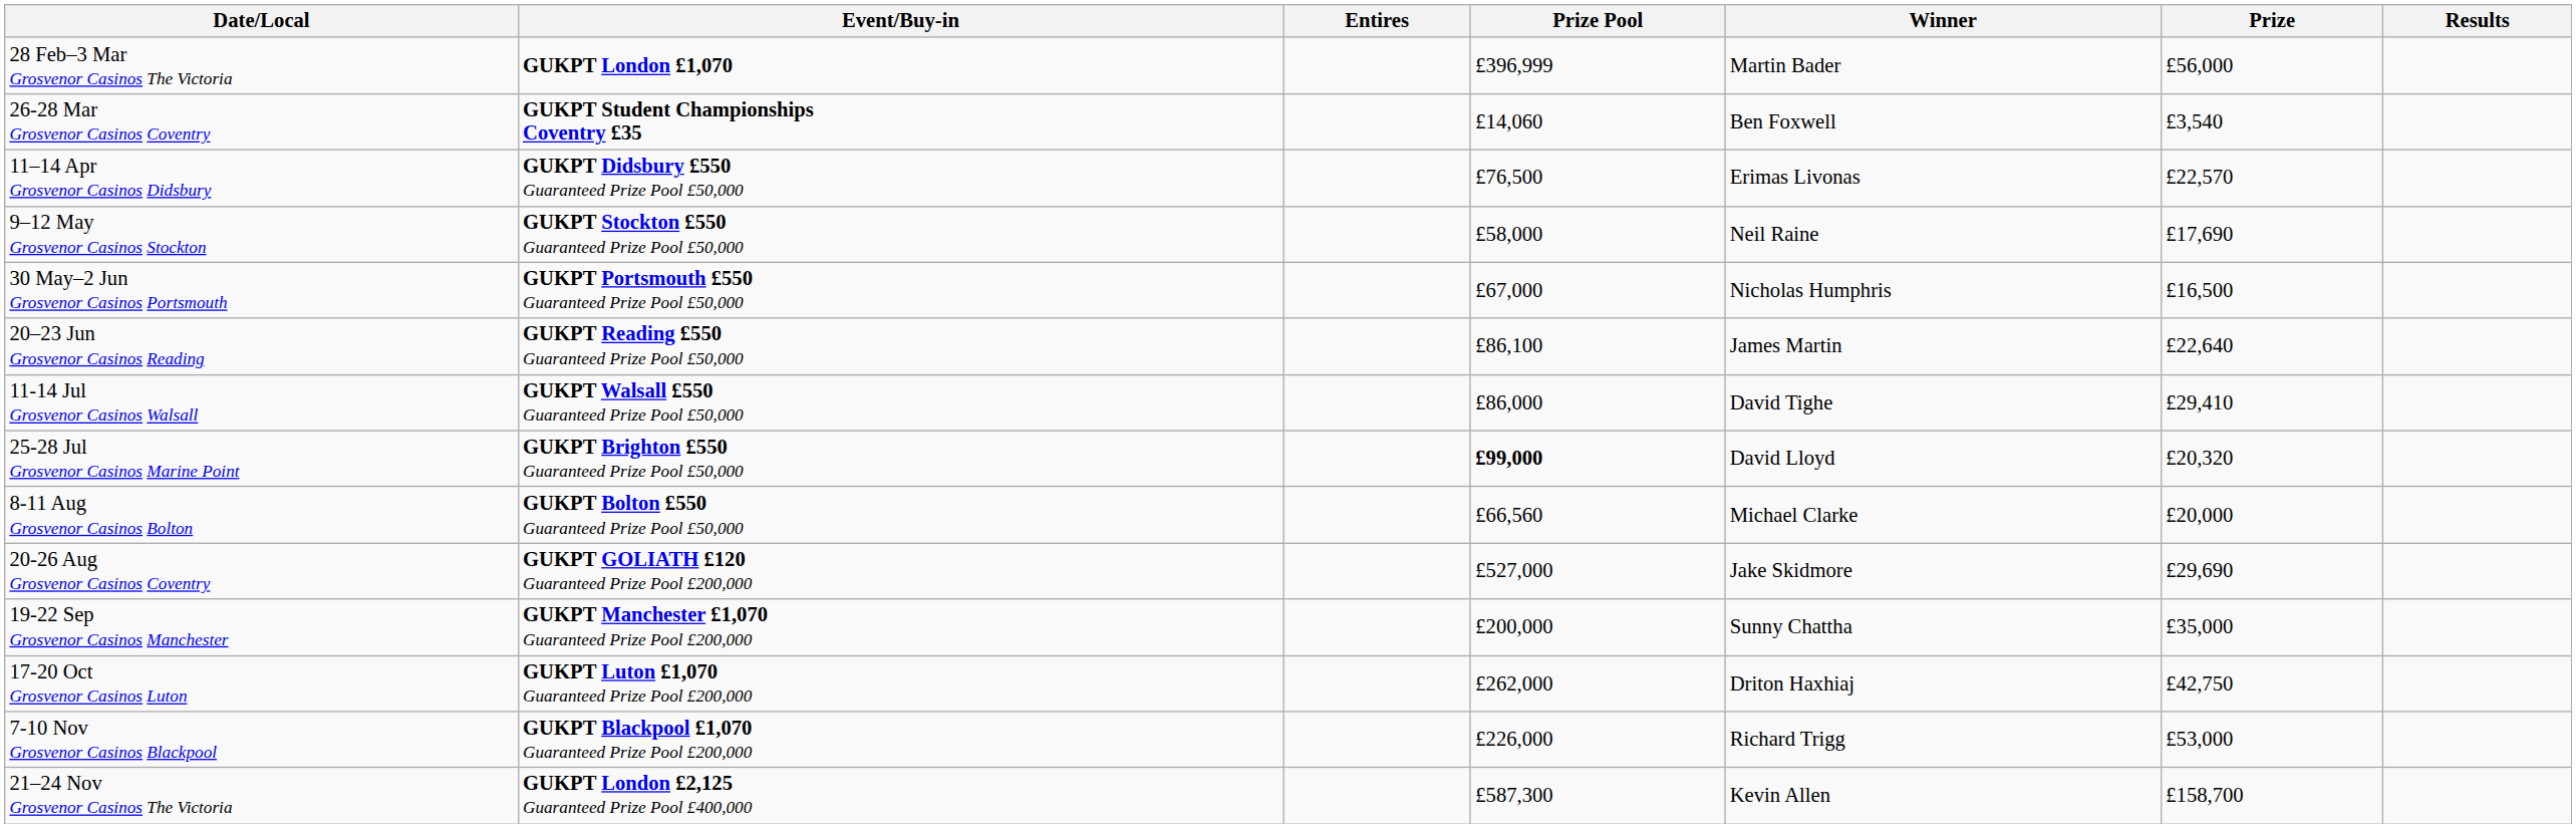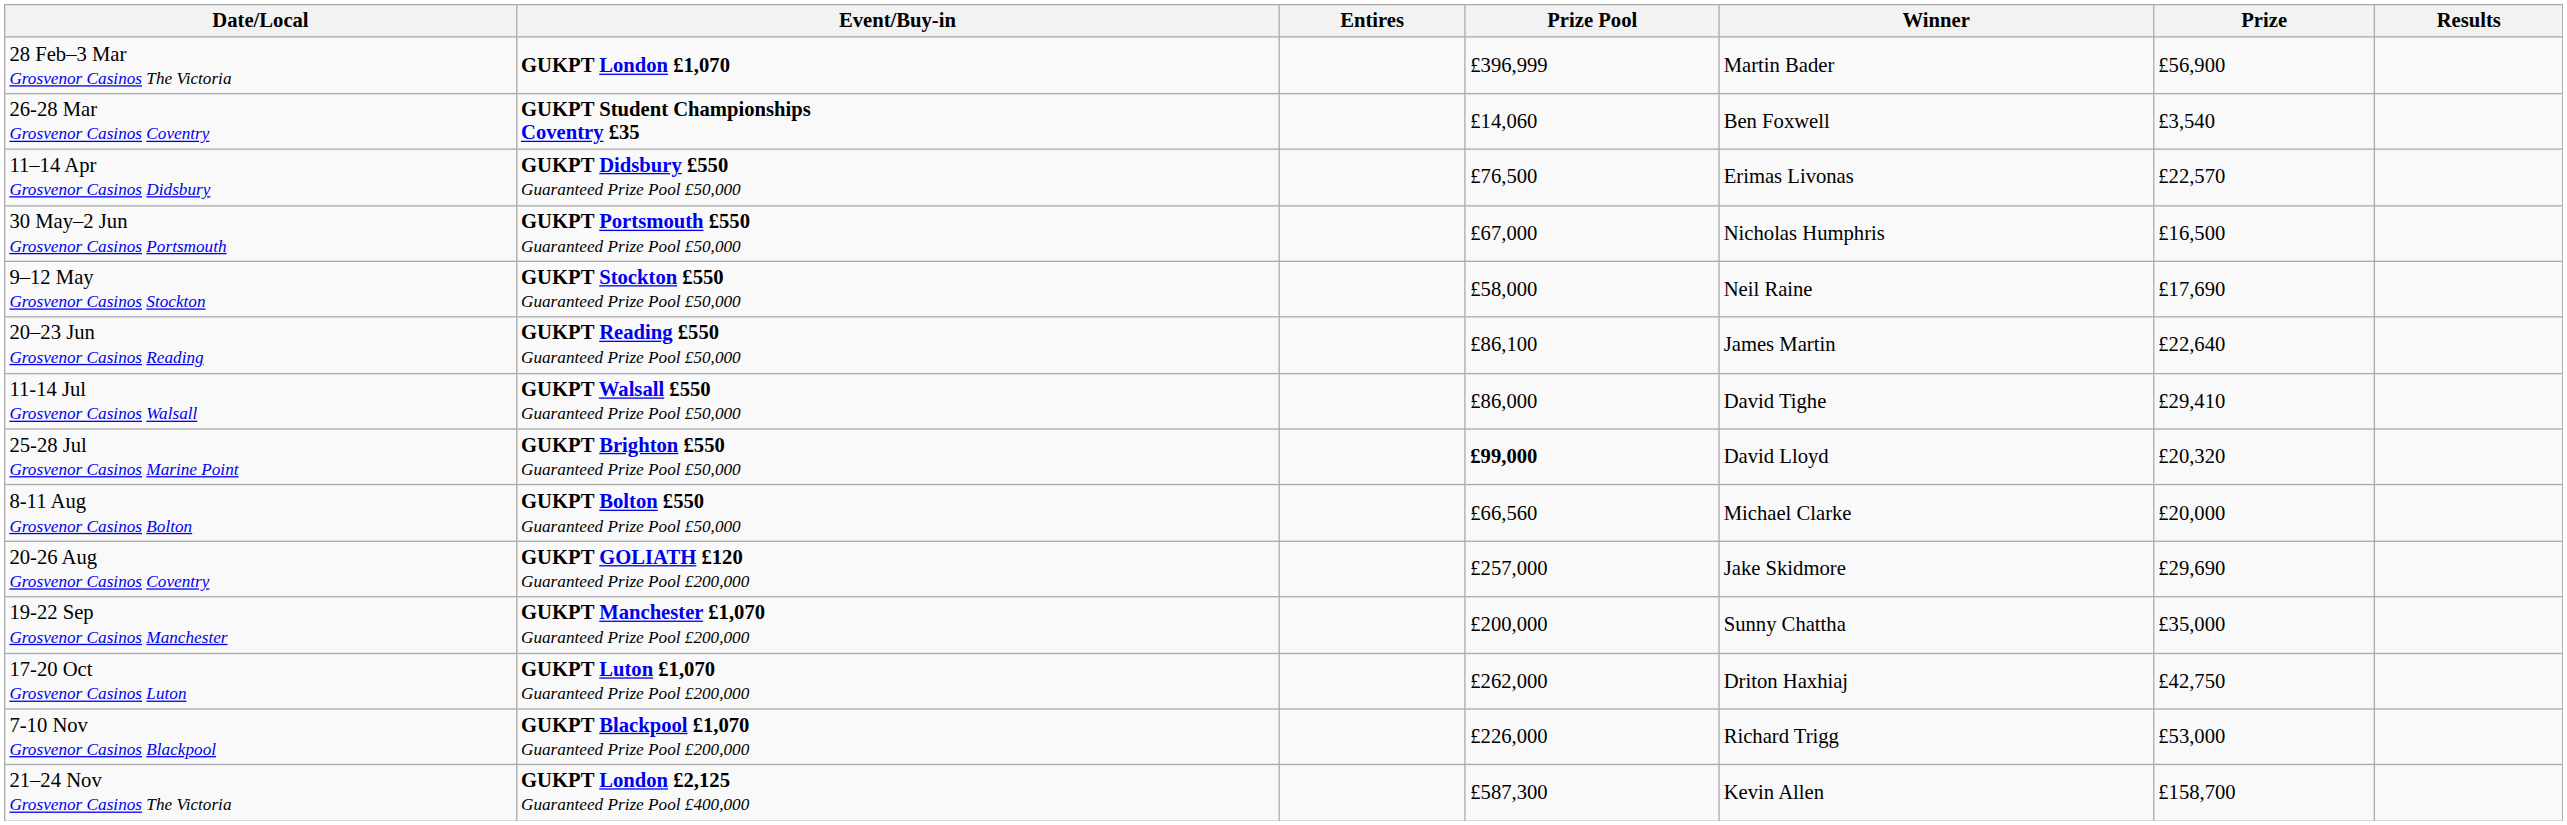 <table class="wikitable" width="100%">
 <tr>
 <th width="20%">Date/Local</th>
 <th !width="15%">Event/Buy-in</th>
 <th !width="10%">Entires</th>
 <th !width="10%">Prize Pool</th>
 <th !width="25%">Winner</th>
 <th !width="10%">Prize</th>
 <th !width="10%">Results</th>
 </tr>
 <tr>
 <td>28 Feb–3 Mar<br><small><em><a href='#'>Grosvenor Casinos</a> The Victoria</em></small></td>
 <td> <strong>GUKPT <a href='#'>London</a> £1,070</strong></td>
 <td></td>
 <td>£396,999</td>
 <td> Martin Bader</td>
-<td>£56,000</td>
+<td>£56,900</td>
 <td></td>
 </tr>
 <tr>
 <td>26-28 Mar<br><small><em><a href='#'>Grosvenor Casinos</a> <a href='#'>Coventry</a></em></small></td>
 <td> <strong>GUKPT Student Championships<br> <a href='#'>Coventry</a> £35</strong></td>
 <td></td>
 <td>£14,060</td>
 <td> Ben Foxwell</td>
 <td>£3,540</td>
 <td></td>
 </tr>
 <tr>
 <td>11–14 Apr<br><small><em><a href='#'>Grosvenor Casinos</a> <a href='#'>Didsbury</a></em></small></td>
 <td> <strong>GUKPT <a href='#'>Didsbury</a> £550</strong><br><small><em>Guaranteed Prize Pool £50,000</em></small></td>
 <td></td>
 <td>£76,500</td>
 <td> Erimas Livonas</td>
 <td>£22,570</td>
 <td></td>
 </tr>
 <tr>
+<td>30 May–2 Jun<br><small><em><a href='#'>Grosvenor Casinos</a> <a href='#'>Portsmouth</a></em></small></td>
+<td> <strong>GUKPT <a href='#'>Portsmouth</a> £550</strong><br><small><em>Guaranteed Prize Pool £50,000</em></small></td>
+<td></td>
+<td>£67,000</td>
+<td> Nicholas Humphris</td>
+<td>£16,500</td>
+<td></td>
+</tr>
+<tr>
 <td>9–12 May<br><small><em><a href='#'>Grosvenor Casinos</a> <a href='#'>Stockton</a></em></small></td>
 <td> <strong>GUKPT <a href='#'>Stockton</a> £550</strong><br><small><em>Guaranteed Prize Pool £50,000</em></small></td>
 <td></td>
 <td>£58,000</td>
 <td> Neil Raine</td>
 <td>£17,690</td>
-<td></td>
-</tr>
-<tr>
-<td>30 May–2 Jun<br><small><em><a href='#'>Grosvenor Casinos</a> <a href='#'>Portsmouth</a></em></small></td>
-<td> <strong>GUKPT <a href='#'>Portsmouth</a> £550</strong><br><small><em>Guaranteed Prize Pool £50,000</em></small></td>
-<td></td>
-<td>£67,000</td>
-<td> Nicholas Humphris</td>
-<td>£16,500</td>
 <td></td>
 </tr>
 <tr>
 <td>20–23 Jun<br><small><em><a href='#'>Grosvenor Casinos</a> <a href='#'>Reading</a></em></small></td>
 <td> <strong>GUKPT <a href='#'>Reading</a> £550</strong><br><small><em>Guaranteed Prize Pool £50,000</em></small></td>
 <td></td>
 <td>£86,100</td>
 <td> James Martin</td>
 <td>£22,640</td>
 <td></td>
 </tr>
 <tr>
 <td>11-14 Jul<br><small><em><a href='#'>Grosvenor Casinos</a> <a href='#'>Walsall</a></em></small></td>
 <td> <strong>GUKPT <a href='#'>Walsall</a> £550</strong><br><small><em>Guaranteed Prize Pool £50,000</em></small></td>
 <td></td>
 <td>£86,000</td>
 <td> David Tighe</td>
 <td>£29,410</td>
 <td></td>
 </tr>
 <tr>
 <td>25-28 Jul<br><small><em><a href='#'>Grosvenor Casinos</a> <a href='#'>Marine Point</a></em></small></td>
 <td> <strong>GUKPT <a href='#'>Brighton</a> £550</strong><br><small><em>Guaranteed Prize Pool £50,000</em></small></td>
 <td></td>
 <td><strong>£99,000</strong></td>
 <td> David Lloyd</td>
 <td>£20,320</td>
 <td></td>
 </tr>
 <tr>
 <td>8-11 Aug<br><small><em><a href='#'>Grosvenor Casinos</a> <a href='#'>Bolton</a></em></small></td>
 <td> <strong>GUKPT <a href='#'>Bolton</a> £550</strong><br><small><em>Guaranteed Prize Pool £50,000</em></small></td>
 <td></td>
 <td>£66,560</td>
 <td> Michael Clarke</td>
 <td>£20,000</td>
 <td></td>
 </tr>
 <tr>
 <td>20-26 Aug<br><small><em><a href='#'>Grosvenor Casinos</a> <a href='#'>Coventry</a></em></small></td>
 <td> <strong>GUKPT <a href='#'>GOLIATH</a> £120</strong><br><small><em>Guaranteed Prize Pool £200,000</em></small></td>
 <td></td>
-<td>£527,000</td>
+<td>£257,000</td>
 <td> Jake Skidmore</td>
 <td>£29,690</td>
 <td></td>
 </tr>
 <tr>
 <td>19-22 Sep<br><small><em><a href='#'>Grosvenor Casinos</a> <a href='#'>Manchester</a></em></small></td>
 <td> <strong>GUKPT <a href='#'>Manchester</a> £1,070</strong><br><small><em>Guaranteed Prize Pool £200,000</em></small></td>
 <td></td>
 <td>£200,000</td>
 <td> Sunny Chattha</td>
 <td>£35,000</td>
 <td></td>
 </tr>
 <tr>
 <td>17-20 Oct<br><small><em><a href='#'>Grosvenor Casinos</a> <a href='#'>Luton</a></em></small></td>
 <td> <strong>GUKPT <a href='#'>Luton</a> £1,070</strong><br><small><em>Guaranteed Prize Pool £200,000</em></small></td>
 <td></td>
 <td>£262,000</td>
 <td> Driton Haxhiaj</td>
 <td>£42,750</td>
 <td></td>
 </tr>
 <tr>
 <td>7-10 Nov<br><small><em><a href='#'>Grosvenor Casinos</a> <a href='#'>Blackpool</a></em></small></td>
 <td> <strong>GUKPT <a href='#'>Blackpool</a> £1,070</strong><br><small><em>Guaranteed Prize Pool £200,000</em></small></td>
 <td></td>
 <td>£226,000</td>
 <td> Richard Trigg</td>
 <td>£53,000</td>
 <td></td>
 </tr>
 <tr>
 <td>21–24 Nov<br><small><em><a href='#'>Grosvenor Casinos</a> The Victoria</em></small></td>
 <td> <strong>GUKPT <a href='#'>London</a> £2,125</strong><br><small><em>Guaranteed Prize Pool £400,000</em></small></td>
 <td></td>
 <td>£587,300</td>
 <td> Kevin Allen</td>
 <td>£158,700</td>
 <td></td>
 </tr>
 </table>
